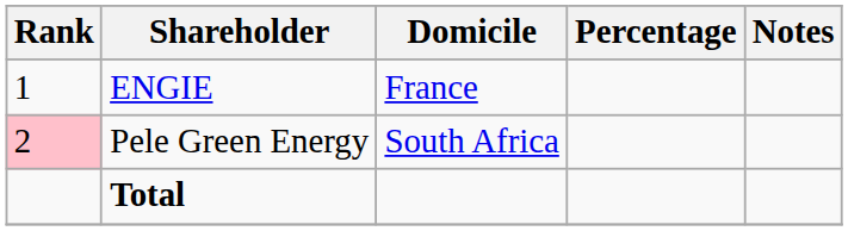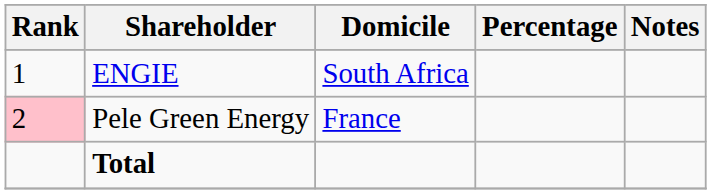 <table class="wikitable sortable" style="margin: 0.5em auto">
 <tr>
 <th>Rank</th>
 <th>Shareholder</th>
 <th>Domicile</th>
 <th>Percentage</th>
 <th>Notes</th>
 </tr>
 <tr>
 <td>1</td>
 <td><a href='#'>ENGIE</a></td>
-<td><a href='#'>France</a></td>
+<td><a href='#'>South Africa</a></td>
 <td></td>
 <td></td>
 </tr>
 <tr>
 <td style="background: pink;">2</td>
 <td>Pele Green Energy</td>
-<td><a href='#'>South Africa</a></td>
+<td><a href='#'>France</a></td>
 <td></td>
 <td></td>
 </tr>
 <tr>
 <td></td>
 <td><strong>Total</strong></td>
 <td></td>
 <td></td>
 <td></td>
 </tr>
 <tr>
 </tr>
 </table>
